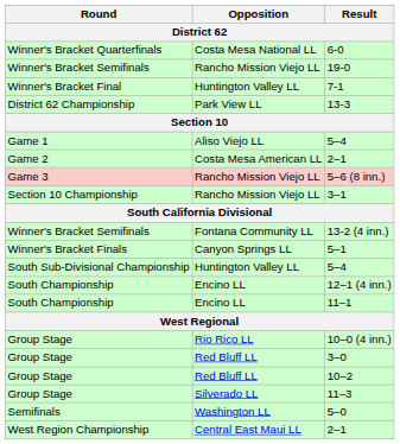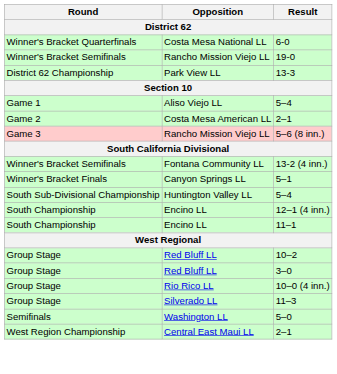 <table class="wikitable">
 <tr>
 <th>Round</th>
 <th>Opposition</th>
 <th>Result</th>
 </tr>
 <tr>
 <th colspan=3>District 62</th>
 </tr>
 <tr bgcolor=ccffcc>
 <td>Winner's Bracket Quarterfinals</td>
 <td> Costa Mesa National LL</td>
 <td>6-0</td>
 </tr>
 <tr bgcolor=ccffcc>
 <td>Winner's Bracket Semifinals</td>
 <td> Rancho Mission Viejo LL</td>
 <td>19-0</td>
-</tr>
-<tr bgcolor=ccffcc>
-<td>Winner's Bracket Final</td>
-<td> Huntington Valley LL</td>
-<td>7-1</td>
 </tr>
 <tr bgcolor=ccffcc>
 <td>District 62 Championship</td>
 <td> Park View LL</td>
 <td>13-3</td>
 </tr>
 <tr>
 <th colspan=3>Section 10</th>
 </tr>
 <tr bgcolor=ccffcc>
 <td>Game 1</td>
 <td> Aliso Viejo LL</td>
 <td>5–4</td>
 </tr>
 <tr bgcolor=ccffcc>
 <td>Game 2</td>
 <td> Costa Mesa American LL</td>
 <td>2–1</td>
 </tr>
 <tr bgcolor=ffcccc>
 <td>Game 3</td>
 <td> Rancho Mission Viejo LL</td>
 <td>5–6 (8 inn.)</td>
-</tr>
-<tr bgcolor=ccffcc>
-<td>Section 10 Championship</td>
-<td> Rancho Mission Viejo LL</td>
-<td>3–1</td>
 </tr>
 <tr>
 <th colspan=3>South California Divisional</th>
 </tr>
 <tr bgcolor=ccffcc>
 <td>Winner's Bracket Semifinals</td>
 <td> Fontana Community LL</td>
 <td>13-2 (4 inn.)</td>
 </tr>
 <tr bgcolor=ccffcc>
 <td>Winner's Bracket Finals</td>
 <td> Canyon Springs LL</td>
 <td>5–1</td>
 </tr>
 <tr bgcolor=ccffcc>
 <td>South Sub-Divisional Championship</td>
 <td> Huntington Valley LL</td>
 <td>5–4</td>
 </tr>
 <tr bgcolor=ccffcc>
 <td>South Championship</td>
 <td> Encino LL</td>
 <td>12–1 (4 inn.)</td>
 </tr>
 <tr bgcolor=ccffcc>
 <td>South Championship</td>
 <td> Encino LL</td>
 <td>11–1</td>
 </tr>
 <tr>
 <th colspan=3>West Regional</th>
 </tr>
 <tr bgcolor=ccffcc>
 <td>Group Stage</td>
-<td> <a href='#'>Rio Rico LL</a></td>
-<td>10–0 (4 inn.)</td>
+<td> <a href='#'>Red Bluff LL</a></td>
+<td>10–2</td>
 </tr>
 <tr bgcolor=ccffcc>
 <td>Group Stage</td>
 <td> <a href='#'>Red Bluff LL</a></td>
 <td>3–0</td>
 </tr>
 <tr bgcolor=ccffcc>
 <td>Group Stage</td>
-<td> <a href='#'>Red Bluff LL</a></td>
-<td>10–2</td>
+<td> <a href='#'>Rio Rico LL</a></td>
+<td>10–0 (4 inn.)</td>
 </tr>
 <tr bgcolor=ccffcc>
 <td>Group Stage</td>
 <td> <a href='#'>Silverado LL</a></td>
 <td>11–3</td>
 </tr>
 <tr bgcolor=ccffcc>
 <td>Semifinals</td>
 <td> <a href='#'>Washington LL</a></td>
 <td>5–0</td>
 </tr>
 <tr bgcolor=ccffcc>
 <td>West Region Championship</td>
 <td> <a href='#'>Central East Maui LL</a></td>
 <td>2–1</td>
 </tr>
 </table>
